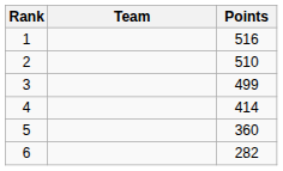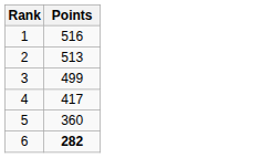 <table class="wikitable" style="text-align:center;">
 <tr>
 <th width=40>Rank</th>
-<th width=180>Team</th>
 <th width=60>Points</th>
 </tr>
 <tr>
 <td>1</td>
-<td align=left></td>
 <td>516</td>
 </tr>
 <tr>
 <td>2</td>
-<td align=left></td>
-<td>510</td>
+<td>513</td>
 </tr>
 <tr>
 <td>3</td>
-<td align=left></td>
 <td>499</td>
 </tr>
 <tr>
 <td>4</td>
-<td align=left></td>
-<td>414</td>
+<td>417</td>
 </tr>
 <tr>
 <td>5</td>
-<td align=left></td>
 <td>360</td>
 </tr>
 <tr>
 <td>6</td>
-<td align=left></td>
-<td>282</td>
+<td><strong>282</strong></td>
 </tr>
 </table>
